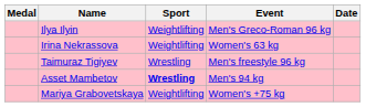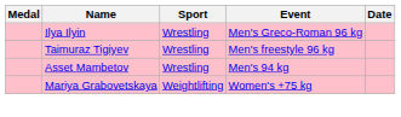 <table class="wikitable sortable" style="font-size: 95%;">
 <tr>
 <th>Medal</th>
 <th>Name</th>
 <th>Sport</th>
 <th>Event</th>
 <th>Date</th>
 </tr>
 <tr bgcolor=pink>
 <td></td>
 <td><a href='#'>Ilya Ilyin</a></td>
-<td><a href='#'>Weightlifting</a></td>
+<td><a href='#'>Wrestling</a></td>
 <td><a href='#'>Men's Greco-Roman 96 kg</a></td>
-<td></td>
-</tr>
-<tr bgcolor=pink>
-<td></td>
-<td><a href='#'>Irina Nekrassova</a></td>
-<td><a href='#'>Weightlifting</a></td>
-<td><a href='#'>Women's 63 kg</a></td>
 <td></td>
 </tr>
 <tr bgcolor=pink>
 <td></td>
 <td><a href='#'>Taimuraz Tigiyev</a></td>
 <td><a href='#'>Wrestling</a></td>
 <td><a href='#'>Men's freestyle 96 kg</a></td>
 <td></td>
 </tr>
 <tr bgcolor=pink>
 <td></td>
 <td><a href='#'>Asset Mambetov</a></td>
-<td><strong><a href='#'>Wrestling</a></strong></td>
+<td><a href='#'>Wrestling</a></td>
 <td><a href='#'>Men's 94 kg</a></td>
 <td></td>
 </tr>
 <tr bgcolor=pink>
 <td></td>
 <td><a href='#'>Mariya Grabovetskaya</a></td>
 <td><a href='#'>Weightlifting</a></td>
 <td><a href='#'>Women's +75 kg</a></td>
 <td></td>
 </tr>
 </table>
